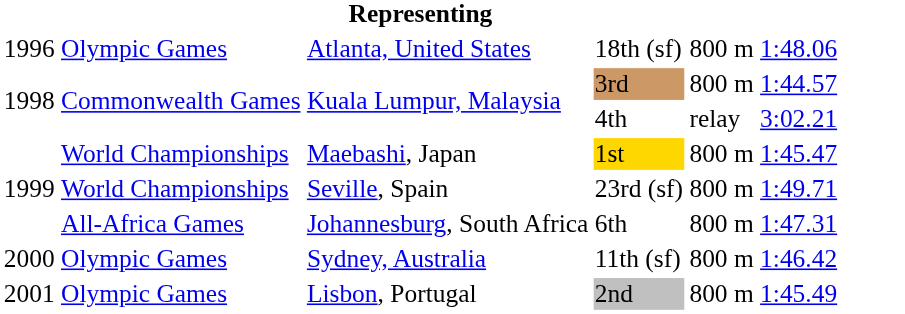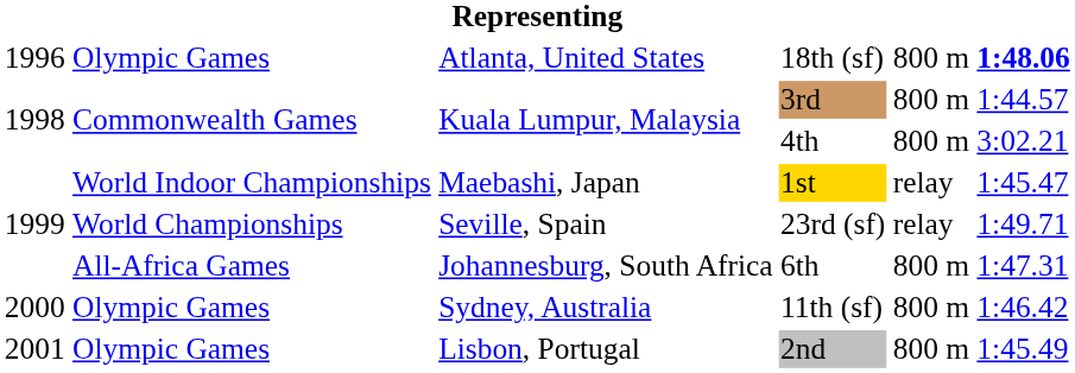 <table>
 <tr>
 <th colspan="6">Representing </th>
 </tr>
 <tr>
 <td>1996</td>
 <td><a href='#'>Olympic Games</a></td>
 <td><a href='#'>Atlanta, United States</a></td>
 <td>18th (sf)</td>
 <td>800 m</td>
-<td><a href='#'>1:48.06</a></td>
+<td><strong><a href='#'>1:48.06</a></strong></td>
 </tr>
 <tr>
 <td rowspan=2>1998</td>
 <td rowspan=2><a href='#'>Commonwealth Games</a></td>
 <td rowspan=2><a href='#'>Kuala Lumpur, Malaysia</a></td>
 <td bgcolor=cc9966>3rd</td>
 <td>800 m</td>
 <td><a href='#'>1:44.57</a></td>
 </tr>
 <tr>
 <td>4th</td>
-<td> relay</td>
+<td>800 m</td>
 <td><a href='#'>3:02.21</a></td>
 </tr>
 <tr>
 <td rowspan=3>1999</td>
-<td><a href='#'>World Championships</a></td>
+<td><a href='#'>World Indoor Championships</a></td>
 <td><a href='#'>Maebashi</a>, Japan</td>
 <td bgcolor=gold>1st</td>
-<td>800 m</td>
+<td> relay</td>
 <td><a href='#'>1:45.47</a></td>
 </tr>
 <tr>
 <td><a href='#'>World Championships</a></td>
 <td><a href='#'>Seville</a>, Spain</td>
 <td>23rd (sf)</td>
-<td>800 m</td>
+<td> relay</td>
 <td><a href='#'>1:49.71</a></td>
 </tr>
 <tr>
 <td><a href='#'>All-Africa Games</a></td>
 <td><a href='#'>Johannesburg</a>, South Africa</td>
 <td>6th</td>
 <td>800 m</td>
 <td><a href='#'>1:47.31</a></td>
 </tr>
 <tr>
 <td>2000</td>
 <td><a href='#'>Olympic Games</a></td>
 <td><a href='#'>Sydney, Australia</a></td>
 <td>11th (sf)</td>
 <td>800 m</td>
 <td><a href='#'>1:46.42</a></td>
 </tr>
 <tr>
 <td>2001</td>
 <td><a href='#'>Olympic Games</a></td>
 <td><a href='#'>Lisbon</a>, Portugal</td>
 <td bgcolor=silver>2nd</td>
 <td>800 m</td>
 <td><a href='#'>1:45.49</a></td>
 </tr>
 </table>
